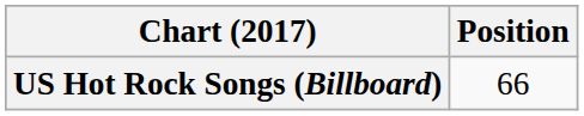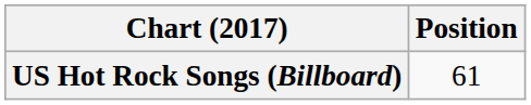 <table class="wikitable plainrowheaders" style="text-align:center">
 <tr>
 <th scope="col">Chart (2017)</th>
 <th scope="col">Position</th>
 </tr>
 <tr>
 <th scope="row">US Hot Rock Songs (<em>Billboard</em>)</th>
-<td>66</td>
+<td>61</td>
 </tr>
 </table>
